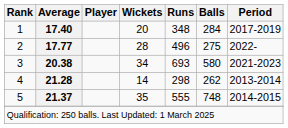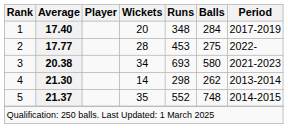 <table class="wikitable">
 <tr>
 <th>Rank</th>
 <th>Average</th>
 <th>Player</th>
 <th>Wickets</th>
 <th>Runs</th>
 <th>Balls</th>
 <th>Period</th>
 </tr>
 <tr>
 <td align=center>1</td>
 <th scope=row style=text-align:center;>17.40</th>
 <td></td>
 <td align=center>20</td>
 <td align=center>348</td>
 <td align=center>284</td>
 <td>2017-2019</td>
 </tr>
 <tr>
 <td align="center">2</td>
 <th scope="row" style="text-align:center;">17.77</th>
 <td></td>
 <td align="center">28</td>
-<td align="center">496</td>
+<td align="center">453</td>
 <td align="center">275</td>
 <td>2022-</td>
 </tr>
 <tr>
 <td align="center">3</td>
 <th scope="row" style="text-align:center;">20.38</th>
 <td></td>
 <td align="center">34</td>
 <td align="center">693</td>
 <td align="center">580</td>
 <td>2021-2023</td>
 </tr>
 <tr>
 <td align="center">4</td>
-<th scope="row" style="text-align:center;">21.28</th>
+<th scope="row" style="text-align:center;">21.30</th>
 <td></td>
 <td align="center">14</td>
 <td align="center">298</td>
 <td align="center">262</td>
 <td>2013-2014</td>
 </tr>
 <tr>
 <td align="center">5</td>
 <th scope="row" style="text-align:center;">21.37</th>
 <td></td>
 <td align="center">35</td>
-<td align="center">555</td>
+<td align="center">552</td>
 <td align="center">748</td>
 <td>2014-2015</td>
 </tr>
 <tr>
 </tr>
 <tr class=sortbottom>
 <td colspan=7><small>Qualification: 250 balls. Last Updated: 1 March 2025</small></td>
 </tr>
 </table>
